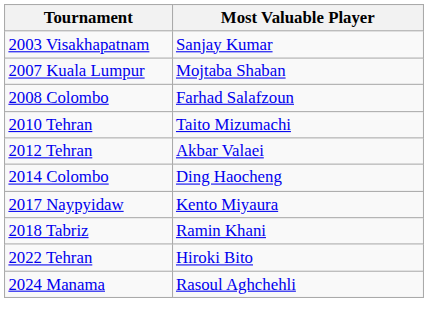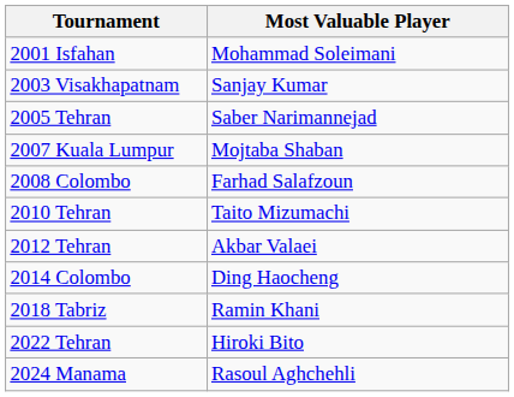 <table class=wikitable style="width: 400px;">
 <tr>
 <th style="width: 40%;">Tournament</th>
 <th style="width: 60%;">Most Valuable Player</th>
 </tr>
 <tr>
+<td><a href='#'>2001 Isfahan</a></td>
+<td> <a href='#'>Mohammad Soleimani</a></td>
+</tr>
+<tr>
 <td><a href='#'>2003 Visakhapatnam</a></td>
 <td> <a href='#'>Sanjay Kumar</a></td>
+</tr>
+<tr>
+<td><a href='#'>2005 Tehran</a></td>
+<td> <a href='#'>Saber Narimannejad</a></td>
 </tr>
 <tr>
 <td><a href='#'>2007 Kuala Lumpur</a></td>
 <td> <a href='#'>Mojtaba Shaban</a></td>
 </tr>
 <tr>
 <td><a href='#'>2008 Colombo</a></td>
 <td> <a href='#'>Farhad Salafzoun</a></td>
 </tr>
 <tr>
 <td><a href='#'>2010 Tehran</a></td>
 <td> <a href='#'>Taito Mizumachi</a></td>
 </tr>
 <tr>
 <td><a href='#'>2012 Tehran</a></td>
 <td> <a href='#'>Akbar Valaei</a></td>
 </tr>
 <tr>
 <td><a href='#'>2014 Colombo</a></td>
 <td> <a href='#'>Ding Haocheng</a></td>
 </tr>
 <tr>
-<td><a href='#'>2017 Naypyidaw</a></td>
-<td> <a href='#'>Kento Miyaura</a></td>
-</tr>
-<tr>
 <td><a href='#'>2018 Tabriz</a></td>
 <td> <a href='#'>Ramin Khani</a></td>
 </tr>
 <tr>
 <td><a href='#'>2022 Tehran</a></td>
 <td> <a href='#'>Hiroki Bito</a></td>
 </tr>
 <tr>
 <td><a href='#'>2024 Manama</a></td>
 <td> <a href='#'>Rasoul Aghchehli</a></td>
 </tr>
 </table>
